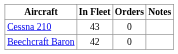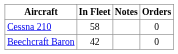 <table class="toccolours" border="1" cellpadding="3" style="border-collapse:collapse;margin:1em auto;">
 <tr bgcolor=>
 <th>Aircraft</th>
 <th>In Fleet</th>
+<th>Notes</th>
 <th>Orders</th>
-<th>Notes</th>
 </tr>
 <tr>
 <td><a href='#'>Cessna 210</a></td>
-<td align="center">43</td>
+<td align="center">58</td>
+<td></td>
 <td align="center">0</td>
-<td></td>
 </tr>
 <tr>
 <td><a href='#'>Beechcraft Baron</a></td>
 <td align="center">42</td>
+<td></td>
 <td align="center">0</td>
-<td></td>
 </tr>
 </table>
